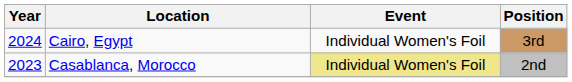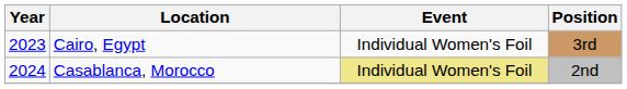 <table class="wikitable" style="text-align:center;">
 <tr>
 <th>Year</th>
 <th style="width:17em">Location</th>
 <th style="width:12em">Event</th>
 <th>Position</th>
 </tr>
 <tr>
-<td><a href='#'>2024</a></td>
+<td><a href='#'>2023</a></td>
 <td align="left"> <a href='#'>Cairo</a>, <a href='#'>Egypt</a></td>
 <td>Individual Women's Foil</td>
 <td bgcolor="#CC9966">3rd</td>
 </tr>
 <tr>
-<td><a href='#'>2023</a></td>
+<td><a href='#'>2024</a></td>
 <td align="left"> <a href='#'>Casablanca</a>, <a href='#'>Morocco</a></td>
 <td style="background: khaki;">Individual Women's Foil</td>
 <td bgcolor="silver">2nd</td>
 </tr>
 <tr>
 </tr>
 </table>
